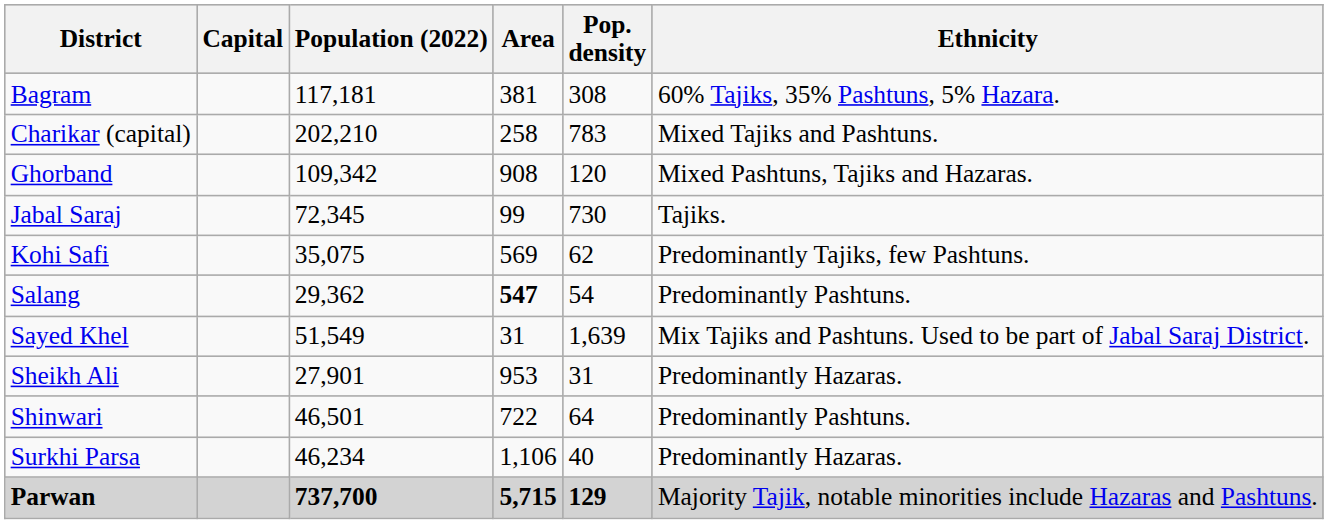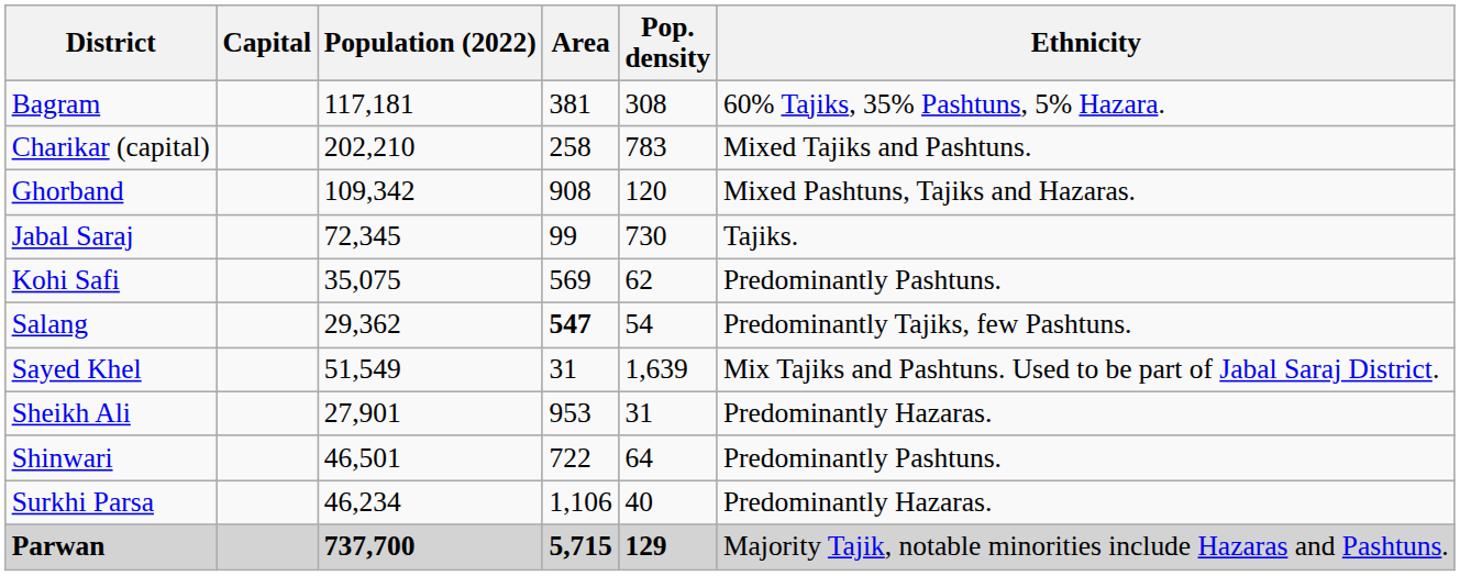 <table class="wikitable sortable">
 <tr>
 <th>District</th>
 <th>Capital</th>
 <th>Population (2022)</th>
 <th>Area</th>
 <th>Pop.<br>density</th>
 <th>Ethnicity</th>
 </tr>
 <tr>
 <td><a href='#'>Bagram</a></td>
 <td></td>
 <td>117,181</td>
 <td>381</td>
 <td>308</td>
 <td>60% <a href='#'>Tajiks</a>, 35% <a href='#'>Pashtuns</a>, 5% <a href='#'>Hazara</a>.</td>
 </tr>
 <tr>
 <td><a href='#'>Charikar</a> (capital)</td>
 <td></td>
 <td>202,210</td>
 <td>258</td>
 <td>783</td>
 <td>Mixed Tajiks and Pashtuns.</td>
 </tr>
 <tr>
 <td><a href='#'>Ghorband</a></td>
 <td></td>
 <td>109,342</td>
 <td>908</td>
 <td>120</td>
 <td>Mixed Pashtuns, Tajiks and Hazaras.</td>
 </tr>
 <tr>
 <td><a href='#'>Jabal Saraj</a></td>
 <td></td>
 <td>72,345</td>
 <td>99</td>
 <td>730</td>
 <td>Tajiks.</td>
 </tr>
 <tr>
 <td><a href='#'>Kohi Safi</a></td>
 <td></td>
 <td>35,075</td>
 <td>569</td>
 <td>62</td>
-<td>Predominantly Tajiks, few Pashtuns.</td>
+<td>Predominantly Pashtuns.</td>
 </tr>
 <tr>
 <td><a href='#'>Salang</a></td>
 <td></td>
 <td>29,362</td>
 <td><strong>547</strong></td>
 <td>54</td>
-<td>Predominantly Pashtuns.</td>
+<td>Predominantly Tajiks, few Pashtuns.</td>
 </tr>
 <tr>
 <td><a href='#'>Sayed Khel</a></td>
 <td></td>
 <td>51,549</td>
 <td>31</td>
 <td>1,639</td>
 <td>Mix Tajiks and Pashtuns. Used to be part of <a href='#'>Jabal Saraj District</a>.</td>
 </tr>
 <tr>
 <td><a href='#'>Sheikh Ali</a></td>
 <td></td>
 <td>27,901</td>
 <td>953</td>
 <td>31</td>
 <td>Predominantly Hazaras.</td>
 </tr>
 <tr>
 <td><a href='#'>Shinwari</a></td>
 <td></td>
 <td>46,501</td>
 <td>722</td>
 <td>64</td>
 <td>Predominantly Pashtuns.</td>
 </tr>
 <tr>
 <td><a href='#'>Surkhi Parsa</a></td>
 <td></td>
 <td>46,234</td>
 <td>1,106</td>
 <td>40</td>
 <td>Predominantly Hazaras. </td>
 </tr>
 <tr bgcolor="#d3d3d3">
 <td><strong>Parwan</strong></td>
 <td></td>
 <td><strong>737,700</strong></td>
 <td><strong>5,715</strong></td>
 <td><strong>129</strong></td>
 <td>Majority <a href='#'>Tajik</a>, notable minorities include <a href='#'>Hazaras</a> and <a href='#'>Pashtuns</a>.</td>
 </tr>
 </table>
